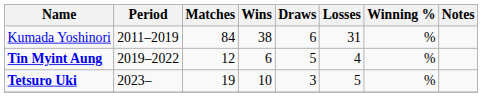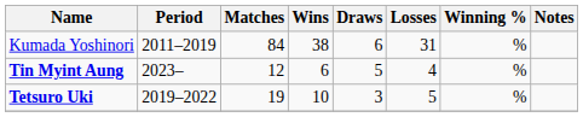 <table class="wikitable" style="text-align: right;">
 <tr>
 <th>Name</th>
 <th>Period</th>
 <th>Matches</th>
 <th>Wins</th>
 <th>Draws</th>
 <th>Losses</th>
 <th>Winning %</th>
 <th>Notes</th>
 </tr>
 <tr>
 <td style="text-align: left;"> <a href='#'>Kumada Yoshinori</a></td>
 <td style="text-align: left;">2011–2019</td>
 <td>84</td>
 <td>38</td>
 <td>6</td>
 <td>31</td>
 <td>%</td>
 <td></td>
 </tr>
 <tr>
 <td style="text-align: left;"> <strong><a href='#'>Tin Myint Aung</a></strong></td>
-<td style="text-align: left;">2019–2022</td>
+<td style="text-align: left;">2023–</td>
 <td>12</td>
 <td>6</td>
 <td>5</td>
 <td>4</td>
 <td>%</td>
 <td></td>
 </tr>
 <tr>
 <td style="text-align: left;"> <strong><a href='#'>Tetsuro Uki</a></strong></td>
-<td style="text-align: left;">2023–</td>
+<td style="text-align: left;">2019–2022</td>
 <td>19</td>
 <td>10</td>
 <td>3</td>
 <td>5</td>
 <td>%</td>
 <td></td>
 </tr>
 <tr>
 </tr>
 </table>
